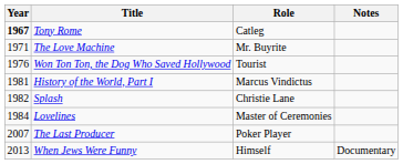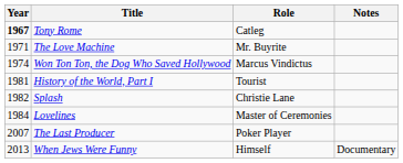 <table class="wikitable">
 <tr>
 <th>Year</th>
 <th>Title</th>
 <th>Role</th>
 <th>Notes</th>
 </tr>
 <tr>
 <td><strong>1967</strong></td>
 <td><em><a href='#'>Tony Rome</a></em></td>
 <td>Catleg</td>
 <td></td>
 </tr>
 <tr>
 <td>1971</td>
 <td><em><a href='#'>The Love Machine</a></em></td>
 <td>Mr. Buyrite</td>
 <td></td>
 </tr>
 <tr>
-<td>1976</td>
+<td>1974</td>
 <td><em><a href='#'>Won Ton Ton, the Dog Who Saved Hollywood</a></em></td>
-<td>Tourist</td>
+<td>Marcus Vindictus</td>
 <td></td>
 </tr>
 <tr>
 <td>1981</td>
 <td><em><a href='#'>History of the World, Part I</a></em></td>
-<td>Marcus Vindictus</td>
+<td>Tourist</td>
 <td></td>
 </tr>
 <tr>
 <td>1982</td>
 <td><em><a href='#'>Splash</a></em></td>
 <td>Christie Lane</td>
 <td></td>
 </tr>
 <tr>
 <td>1984</td>
 <td><em><a href='#'>Lovelines</a></em></td>
 <td>Master of Ceremonies</td>
 <td></td>
 </tr>
 <tr>
 <td>2007</td>
 <td><em><a href='#'>The Last Producer</a></em></td>
 <td>Poker Player</td>
 <td></td>
 </tr>
 <tr>
 <td>2013</td>
 <td><em><a href='#'>When Jews Were Funny</a></em></td>
 <td>Himself</td>
 <td>Documentary</td>
 </tr>
 </table>
